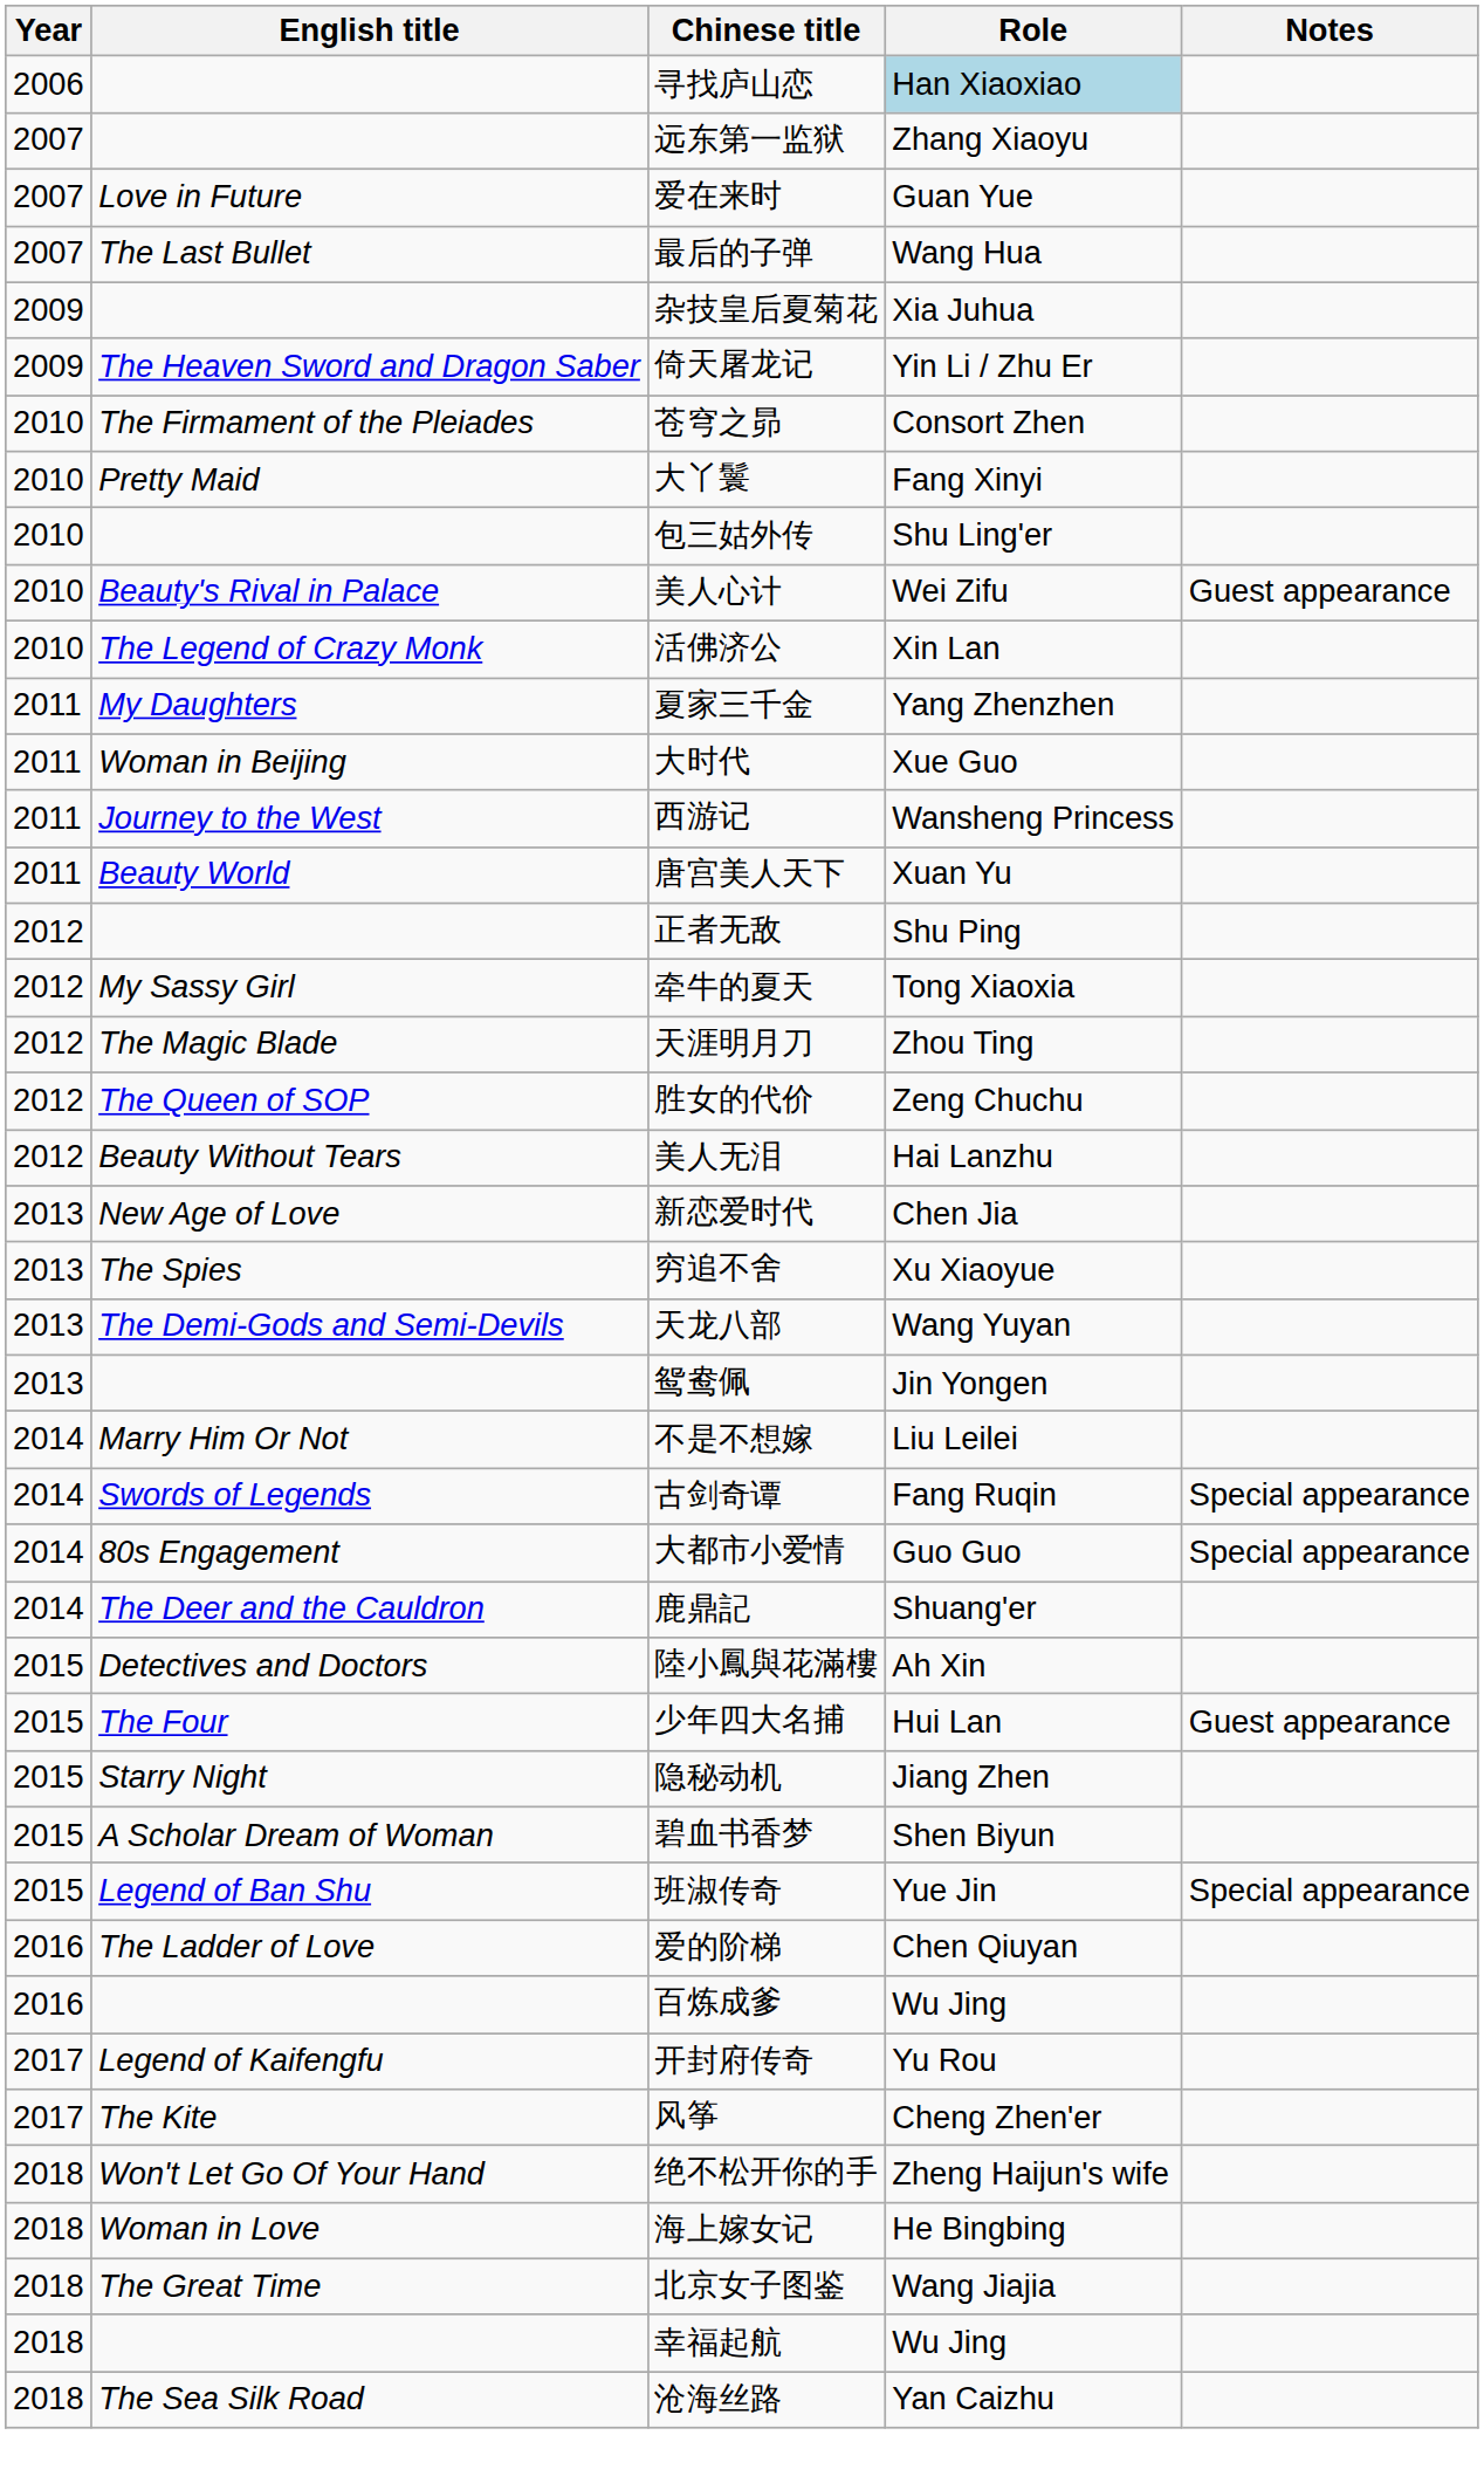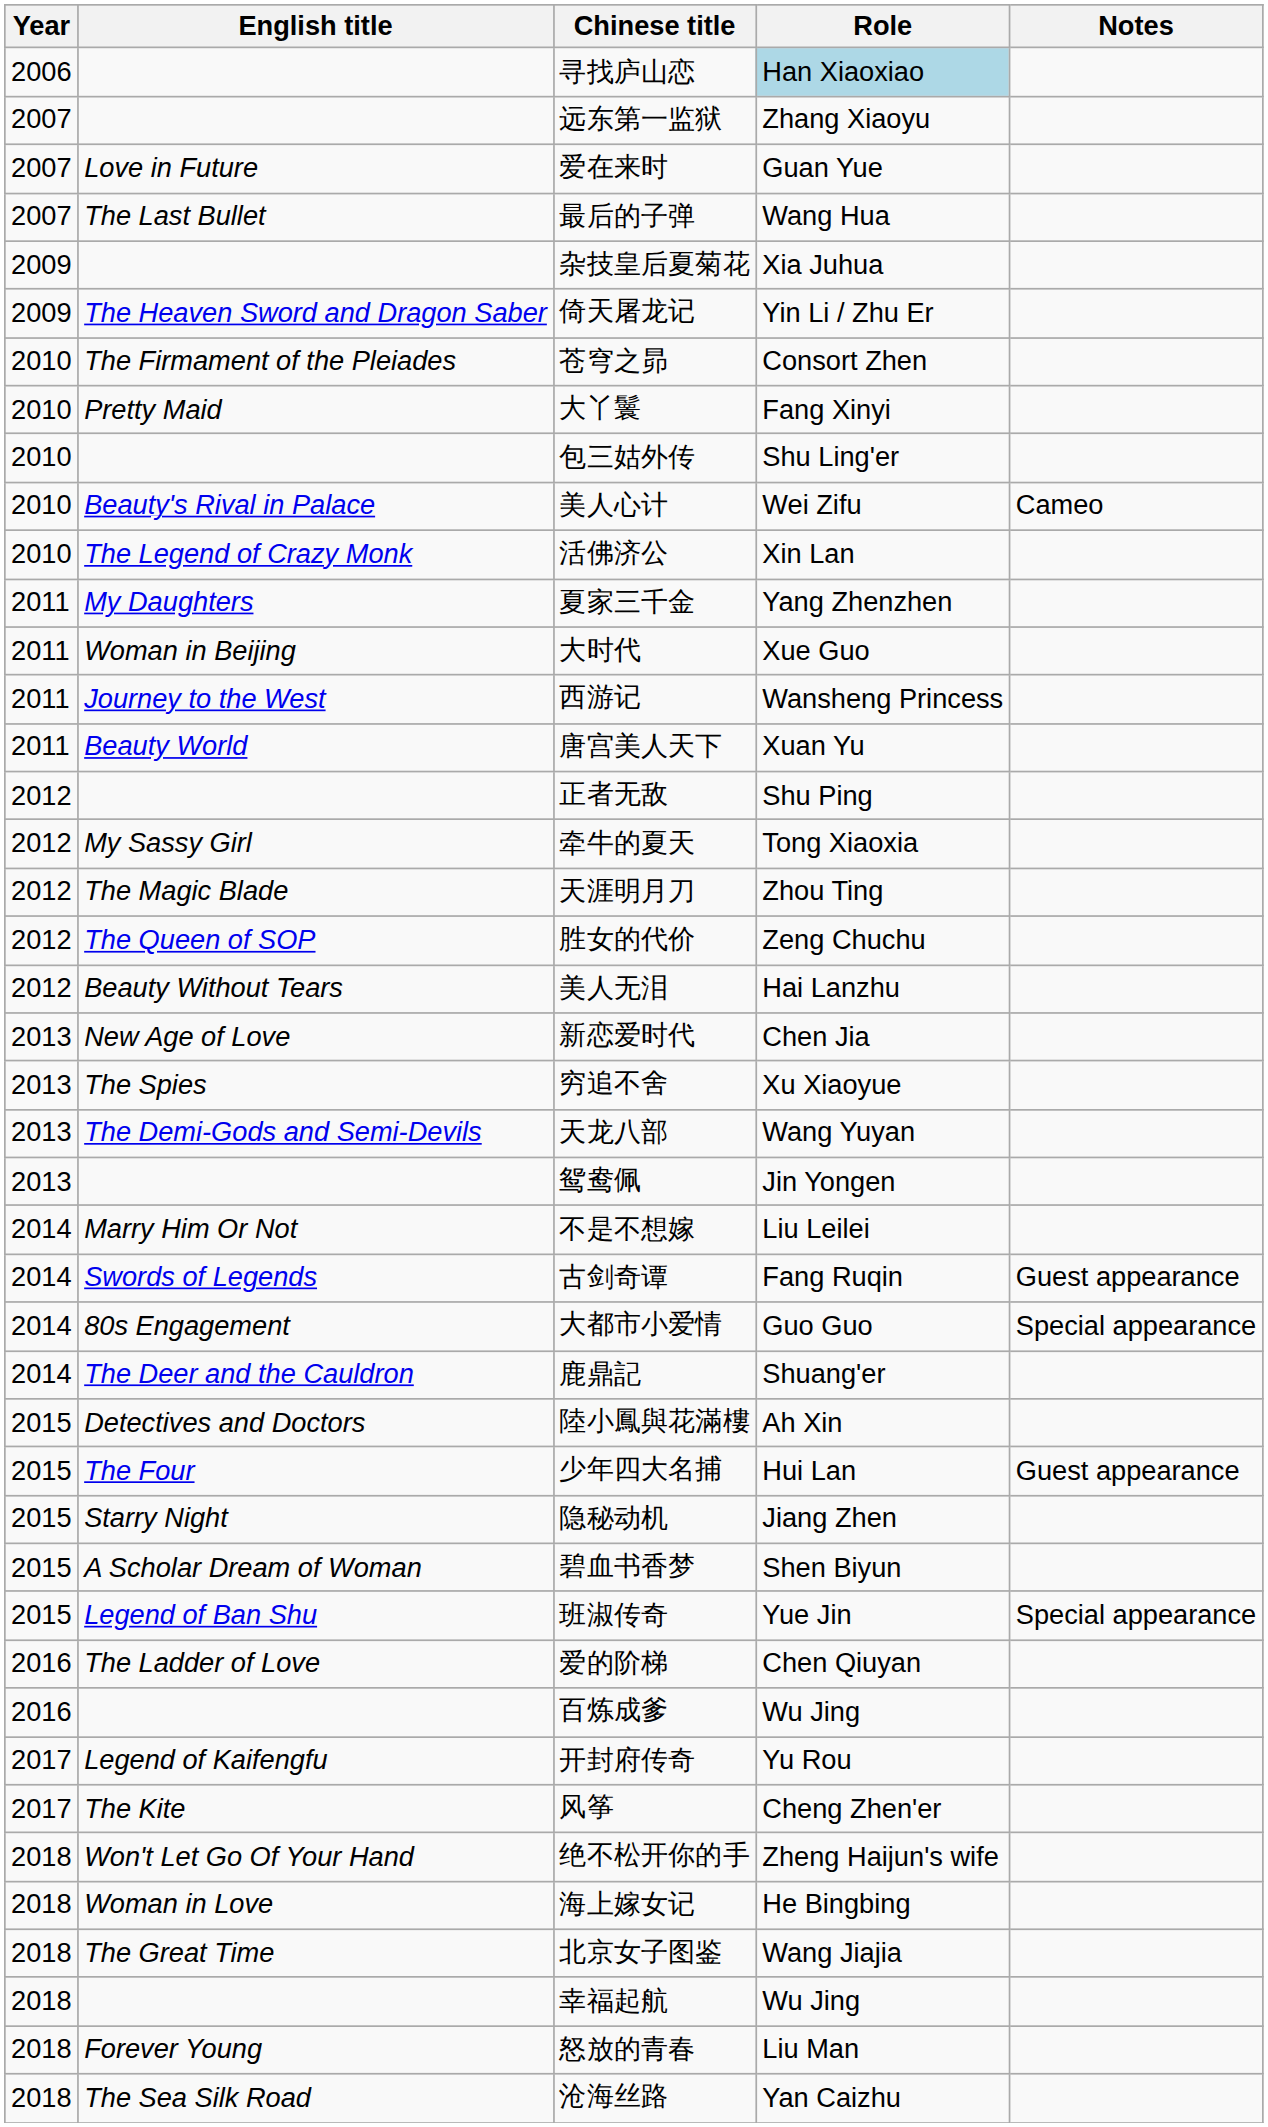 <table class="wikitable sortable">
 <tr>
 <th>Year</th>
 <th>English title</th>
 <th>Chinese title</th>
 <th>Role</th>
 <th class="unsortable">Notes</th>
 </tr>
 <tr>
 <td>2006</td>
 <td></td>
 <td>寻找庐山恋</td>
 <td style="background: lightblue;">Han Xiaoxiao</td>
 <td></td>
 </tr>
 <tr>
 <td>2007</td>
 <td></td>
 <td>远东第一监狱</td>
 <td>Zhang Xiaoyu</td>
 <td></td>
 </tr>
 <tr>
 <td>2007</td>
 <td><em>Love in Future</em></td>
 <td>爱在来时</td>
 <td>Guan Yue</td>
 <td></td>
 </tr>
 <tr>
 <td>2007</td>
 <td><em>The Last Bullet</em></td>
 <td>最后的子弹</td>
 <td>Wang Hua</td>
 <td></td>
 </tr>
 <tr>
 <td>2009</td>
 <td></td>
 <td>杂技皇后夏菊花</td>
 <td>Xia Juhua</td>
 <td></td>
 </tr>
 <tr>
 <td>2009</td>
 <td><em><a href='#'>The Heaven Sword and Dragon Saber</a></em></td>
 <td>倚天屠龙记</td>
 <td>Yin Li / Zhu Er</td>
 <td></td>
 </tr>
 <tr>
 <td>2010</td>
 <td><em>The Firmament of the Pleiades</em></td>
 <td>苍穹之昴</td>
 <td>Consort Zhen</td>
 <td></td>
 </tr>
 <tr>
 <td>2010</td>
 <td><em>Pretty Maid</em></td>
 <td>大丫鬟</td>
 <td>Fang Xinyi</td>
 <td></td>
 </tr>
 <tr>
 <td>2010</td>
 <td></td>
 <td>包三姑外传</td>
 <td>Shu Ling'er</td>
 <td></td>
 </tr>
 <tr>
 <td>2010</td>
 <td><em><a href='#'>Beauty's Rival in Palace</a></em></td>
 <td>美人心计</td>
 <td>Wei Zifu</td>
-<td>Guest appearance</td>
+<td>Cameo</td>
 </tr>
 <tr>
 <td>2010</td>
 <td><em><a href='#'>The Legend of Crazy Monk</a></em></td>
 <td>活佛济公</td>
 <td>Xin Lan</td>
 <td></td>
 </tr>
 <tr>
 <td>2011</td>
 <td><em><a href='#'>My Daughters</a></em></td>
 <td>夏家三千金</td>
 <td>Yang Zhenzhen</td>
 <td></td>
 </tr>
 <tr>
 <td>2011</td>
 <td><em>Woman in Beijing</em></td>
 <td>大时代</td>
 <td>Xue Guo</td>
 <td></td>
 </tr>
 <tr>
 <td>2011</td>
 <td><em><a href='#'>Journey to the West</a></em></td>
 <td>西游记</td>
 <td>Wansheng Princess</td>
 <td></td>
 </tr>
 <tr>
 <td>2011</td>
 <td><em><a href='#'>Beauty World</a></em></td>
 <td>唐宫美人天下</td>
 <td>Xuan Yu</td>
 <td></td>
 </tr>
 <tr>
 <td>2012</td>
 <td></td>
 <td>正者无敌</td>
 <td>Shu Ping</td>
 <td></td>
 </tr>
 <tr>
 <td>2012</td>
 <td><em>My Sassy Girl</em></td>
 <td>牵牛的夏天</td>
 <td>Tong Xiaoxia</td>
 <td></td>
 </tr>
 <tr>
 <td>2012</td>
 <td><em>The Magic Blade</em></td>
 <td>天涯明月刀</td>
 <td>Zhou Ting</td>
 <td></td>
 </tr>
 <tr>
 <td>2012</td>
 <td><em><a href='#'>The Queen of SOP</a></em></td>
 <td>胜女的代价</td>
 <td>Zeng Chuchu</td>
 <td></td>
 </tr>
 <tr>
 <td>2012</td>
 <td><em>Beauty Without Tears</em></td>
 <td>美人无泪</td>
 <td>Hai Lanzhu</td>
 <td></td>
 </tr>
 <tr>
 <td>2013</td>
 <td><em>New Age of Love</em></td>
 <td>新恋爱时代</td>
 <td>Chen Jia</td>
 <td></td>
 </tr>
 <tr>
 <td>2013</td>
 <td><em>The Spies</em></td>
 <td>穷追不舍</td>
 <td>Xu Xiaoyue</td>
 <td></td>
 </tr>
 <tr>
 <td>2013</td>
 <td><em><a href='#'>The Demi-Gods and Semi-Devils</a></em></td>
 <td>天龙八部</td>
 <td>Wang Yuyan</td>
 <td></td>
 </tr>
 <tr>
 <td>2013</td>
 <td></td>
 <td>鸳鸯佩</td>
 <td>Jin Yongen</td>
 <td></td>
 </tr>
 <tr>
 <td>2014</td>
 <td><em>Marry Him Or Not</em></td>
 <td>不是不想嫁</td>
 <td>Liu Leilei</td>
 <td></td>
 </tr>
 <tr>
 <td>2014</td>
 <td><em><a href='#'>Swords of Legends</a></em></td>
 <td>古剑奇谭</td>
 <td>Fang Ruqin</td>
-<td>Special appearance</td>
+<td>Guest appearance</td>
 </tr>
 <tr>
 <td>2014</td>
 <td><em>80s Engagement</em></td>
 <td>大都市小爱情</td>
 <td>Guo Guo</td>
 <td>Special appearance</td>
 </tr>
 <tr>
 <td>2014</td>
 <td><em><a href='#'>The Deer and the Cauldron</a></em></td>
 <td>鹿鼎記</td>
 <td>Shuang'er</td>
 <td></td>
 </tr>
 <tr>
 <td>2015</td>
 <td><em>Detectives and Doctors</em></td>
 <td>陸小鳳與花滿樓</td>
 <td>Ah Xin</td>
 <td></td>
 </tr>
 <tr>
 <td>2015</td>
 <td><em><a href='#'>The Four</a></em></td>
 <td>少年四大名捕</td>
 <td>Hui Lan</td>
 <td>Guest appearance</td>
 </tr>
 <tr>
 <td>2015</td>
 <td><em>Starry Night</em></td>
 <td>隐秘动机</td>
 <td>Jiang Zhen</td>
 <td></td>
 </tr>
 <tr>
 <td>2015</td>
 <td><em>A Scholar Dream of Woman</em></td>
 <td>碧血书香梦</td>
 <td>Shen Biyun</td>
 <td></td>
 </tr>
 <tr>
 <td>2015</td>
 <td><em><a href='#'>Legend of Ban Shu</a></em></td>
 <td>班淑传奇</td>
 <td>Yue Jin</td>
 <td>Special appearance</td>
 </tr>
 <tr>
 <td>2016</td>
 <td><em>The Ladder of Love</em></td>
 <td>爱的阶梯</td>
 <td>Chen Qiuyan</td>
 <td></td>
 </tr>
 <tr>
 <td>2016</td>
 <td></td>
 <td>百炼成爹</td>
 <td>Wu Jing</td>
 <td></td>
 </tr>
 <tr>
 <td>2017</td>
 <td><em>Legend of Kaifengfu</em></td>
 <td>开封府传奇</td>
 <td>Yu Rou</td>
 <td></td>
 </tr>
 <tr>
 <td>2017</td>
 <td><em>The Kite</em></td>
 <td>风筝</td>
 <td>Cheng Zhen'er</td>
 <td></td>
 </tr>
 <tr>
 <td>2018</td>
 <td><em>Won't Let Go Of Your Hand</em></td>
 <td>绝不松开你的手</td>
 <td>Zheng Haijun's wife</td>
 <td></td>
 </tr>
 <tr>
 <td>2018</td>
 <td><em>Woman in Love</em></td>
 <td>海上嫁女记</td>
 <td>He Bingbing</td>
 <td></td>
 </tr>
 <tr>
 <td>2018</td>
 <td><em>The Great Time</em></td>
 <td>北京女子图鉴</td>
 <td>Wang Jiajia</td>
 <td></td>
 </tr>
 <tr>
 <td>2018</td>
 <td></td>
 <td>幸福起航</td>
 <td>Wu Jing</td>
 <td></td>
 </tr>
 <tr>
 <td>2018</td>
+<td><em>Forever Young</em></td>
+<td>怒放的青春</td>
+<td>Liu Man</td>
+<td></td>
+</tr>
+<tr>
+<td>2018</td>
 <td><em>The Sea Silk Road</em></td>
 <td>沧海丝路</td>
 <td>Yan Caizhu</td>
 <td></td>
 </tr>
 </table>
